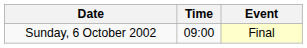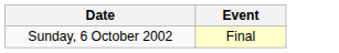 <table class = "wikitable" style="text-align:center;">
 <tr>
 <th width=220>Date</th>
-<th width=50>Time</th>
 <th width=100>Event</th>
 </tr>
 <tr>
 <td>Sunday, 6 October 2002</td>
-<td>09:00</td>
 <td bgcolor=ffffcc>Final</td>
 </tr>
 </table>
